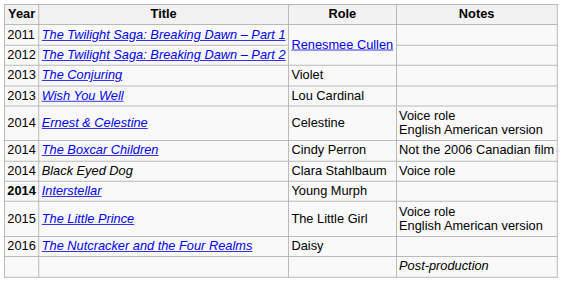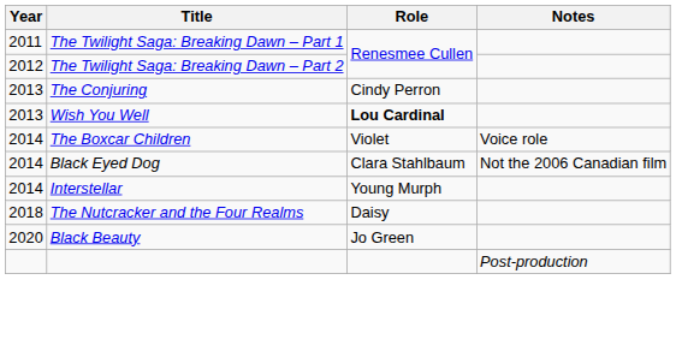 <table class="wikitable sortable plainrowheaders">
 <tr>
 <th scope="col">Year</th>
 <th scope="col">Title</th>
 <th scope="col">Role</th>
 <th scope="col" class="unsortable">Notes</th>
 </tr>
 <tr>
 <td>2011</td>
 <td><em><a href='#'>The Twilight Saga: Breaking Dawn – Part 1</a></em></td>
 <td rowspan="2"><a href='#'>Renesmee Cullen</a></td>
 <td></td>
 </tr>
 <tr>
 <td>2012</td>
 <td><em><a href='#'>The Twilight Saga: Breaking Dawn – Part 2</a></em></td>
 <td></td>
 </tr>
 <tr>
 <td>2013</td>
 <td><em><a href='#'>The Conjuring</a></em></td>
-<td>Violet</td>
+<td>Cindy Perron</td>
 <td></td>
 </tr>
 <tr>
 <td>2013</td>
 <td><em><a href='#'>Wish You Well</a></em></td>
-<td>Lou Cardinal</td>
+<td><strong>Lou Cardinal</strong></td>
 <td></td>
 </tr>
 <tr>
 <td>2014</td>
-<td><em><a href='#'>Ernest & Celestine</a></em></td>
-<td>Celestine</td>
-<td>Voice role<br>English American version</td>
-</tr>
-<tr>
-<td>2014</td>
 <td><em><a href='#'>The Boxcar Children</a></em></td>
-<td>Cindy Perron</td>
-<td>Not the 2006 Canadian film</td>
+<td>Violet</td>
+<td>Voice role</td>
 </tr>
 <tr>
 <td>2014</td>
 <td><em>Black Eyed Dog</em></td>
 <td>Clara Stahlbaum</td>
-<td>Voice role</td>
+<td>Not the 2006 Canadian film</td>
 </tr>
 <tr>
-<td><strong>2014</strong></td>
+<td>2014</td>
 <td><em><a href='#'>Interstellar</a></em></td>
 <td>Young Murph</td>
 <td></td>
 </tr>
 <tr>
-<td>2015</td>
-<td><em><a href='#'>The Little Prince</a></em></td>
-<td>The Little Girl</td>
-<td>Voice role<br>English American version</td>
+<td>2018</td>
+<td><em><a href='#'>The Nutcracker and the Four Realms</a></em></td>
+<td>Daisy</td>
+<td></td>
 </tr>
 <tr>
-<td>2016</td>
-<td><em><a href='#'>The Nutcracker and the Four Realms</a></em></td>
-<td>Daisy</td>
+<td>2020</td>
+<td><em><a href='#'>Black Beauty</a></em></td>
+<td>Jo Green</td>
 <td></td>
 </tr>
 <tr>
 <td></td>
 <td></td>
 <td></td>
 <td><em>Post-production</em></td>
 </tr>
 </table>
